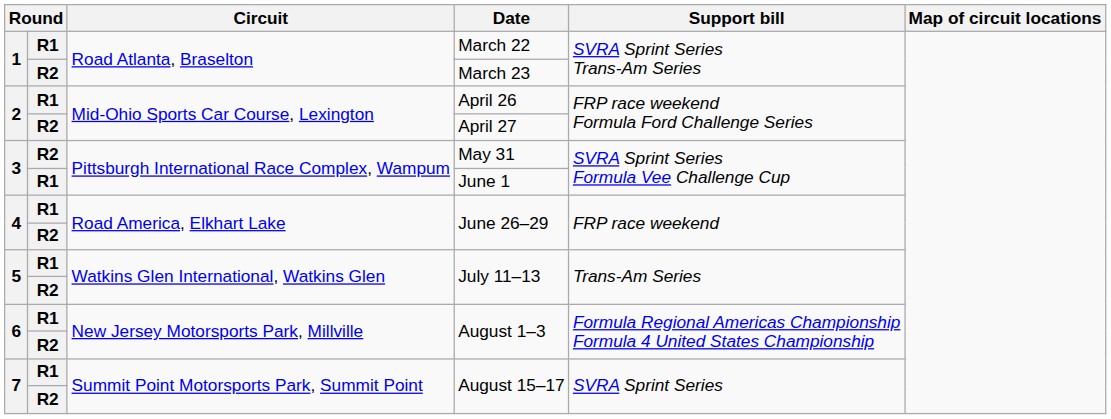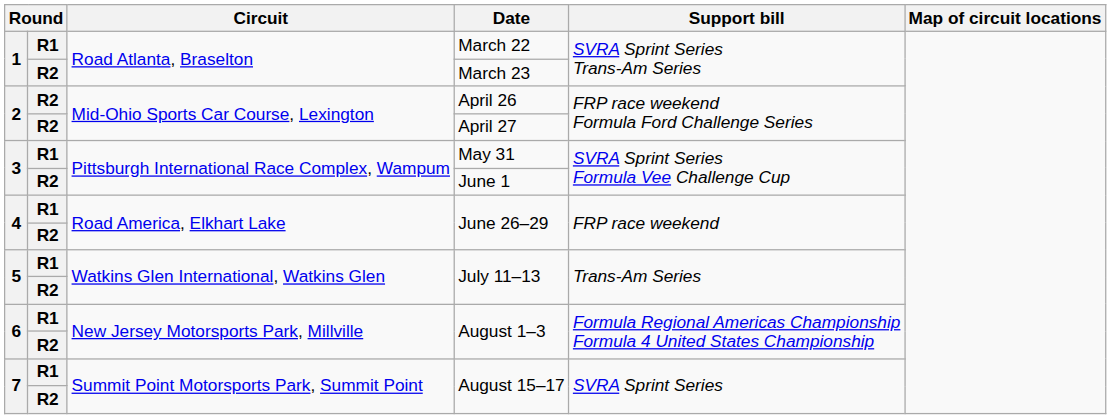 <table class="wikitable" style="font-size: 85%;" border="1">
 <tr>
 <th colspan="2">Round</th>
 <th>Circuit</th>
 <th>Date</th>
 <th>Support bill</th>
 <th>Map of circuit locations</th>
 </tr>
 <tr>
 <th rowspan="2">1</th>
 <th>R1</th>
 <td rowspan="2"><a href='#'>Road Atlanta</a>, <a href='#'>Braselton</a></td>
 <td>March 22</td>
 <td rowspan="2"><em><a href='#'>SVRA</a> Sprint Series<br>Trans-Am Series</em></td>
 <td rowspan="14"></td>
 </tr>
 <tr>
 <th>R2</th>
 <td>March 23</td>
 </tr>
 <tr>
 <th rowspan="2">2</th>
-<th>R1</th>
+<th>R2</th>
 <td rowspan="2"><a href='#'>Mid-Ohio Sports Car Course</a>, <a href='#'>Lexington</a></td>
 <td>April 26</td>
 <td rowspan="2"><em>FRP race weekend<br>Formula Ford Challenge Series</em></td>
 </tr>
 <tr>
 <th>R2</th>
 <td>April 27</td>
 </tr>
 <tr>
 <th rowspan="2">3</th>
-<th>R2</th>
+<th>R1</th>
 <td rowspan="2"><a href='#'>Pittsburgh International Race Complex</a>, <a href='#'>Wampum</a></td>
 <td>May 31</td>
 <td rowspan="2"><em><a href='#'>SVRA</a> Sprint Series<br><a href='#'>Formula Vee</a> Challenge Cup</em></td>
 </tr>
 <tr>
-<th>R1</th>
+<th>R2</th>
 <td>June 1</td>
 </tr>
 <tr>
 <th rowspan="2">4</th>
 <th>R1</th>
 <td rowspan="2"><a href='#'>Road America</a>, <a href='#'>Elkhart Lake</a></td>
 <td rowspan="2">June 26–29</td>
 <td rowspan="2"><em>FRP race weekend</em></td>
 </tr>
 <tr>
 <th>R2</th>
 </tr>
 <tr>
 <th rowspan="2">5</th>
 <th>R1</th>
 <td rowspan="2"><a href='#'>Watkins Glen International</a>, <a href='#'>Watkins Glen</a></td>
 <td rowspan="2">July 11–13</td>
 <td rowspan="2"><em>Trans-Am Series</em></td>
 </tr>
 <tr>
 <th>R2</th>
 </tr>
 <tr>
 <th rowspan="2">6</th>
 <th>R1</th>
 <td rowspan="2"><a href='#'>New Jersey Motorsports Park</a>, <a href='#'>Millville</a></td>
 <td rowspan="2">August 1–3</td>
 <td rowspan="2"><em><a href='#'>Formula Regional Americas Championship</a><br><a href='#'>Formula 4 United States Championship</a></em></td>
 </tr>
 <tr>
 <th>R2</th>
 </tr>
 <tr>
 <th rowspan="2">7</th>
 <th>R1</th>
 <td rowspan="2"><a href='#'>Summit Point Motorsports Park</a>, <a href='#'>Summit Point</a></td>
 <td rowspan="2">August 15–17</td>
 <td rowspan="2"><em><a href='#'>SVRA</a> Sprint Series</em></td>
 </tr>
 <tr>
 <th>R2</th>
 </tr>
 </table>
